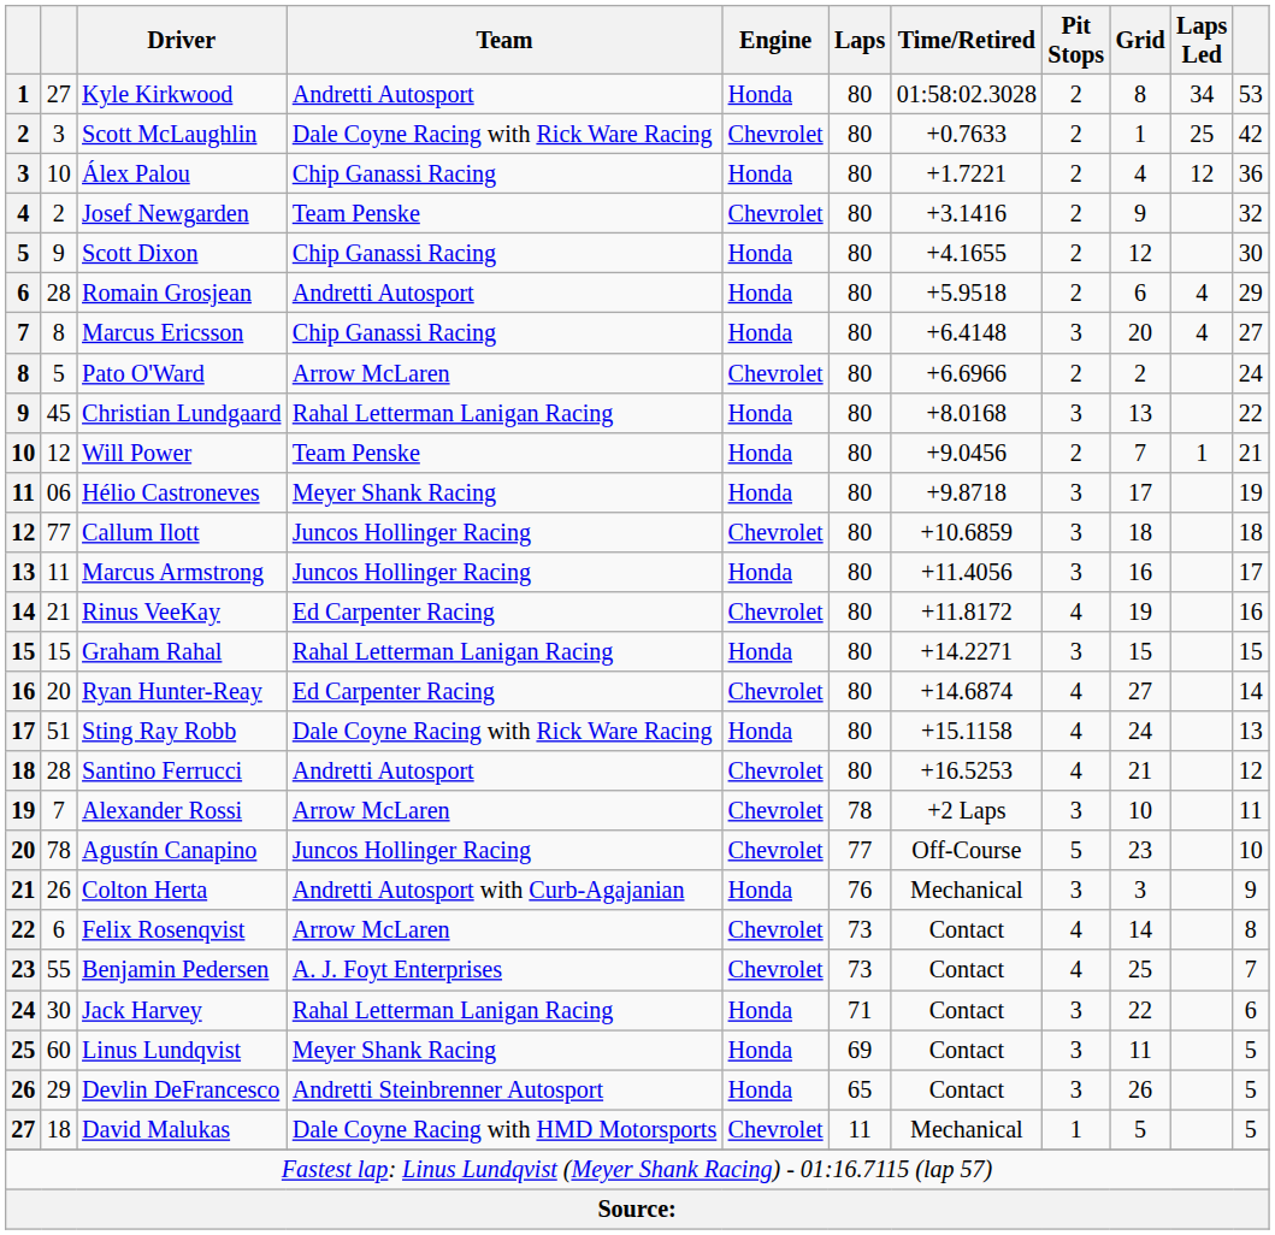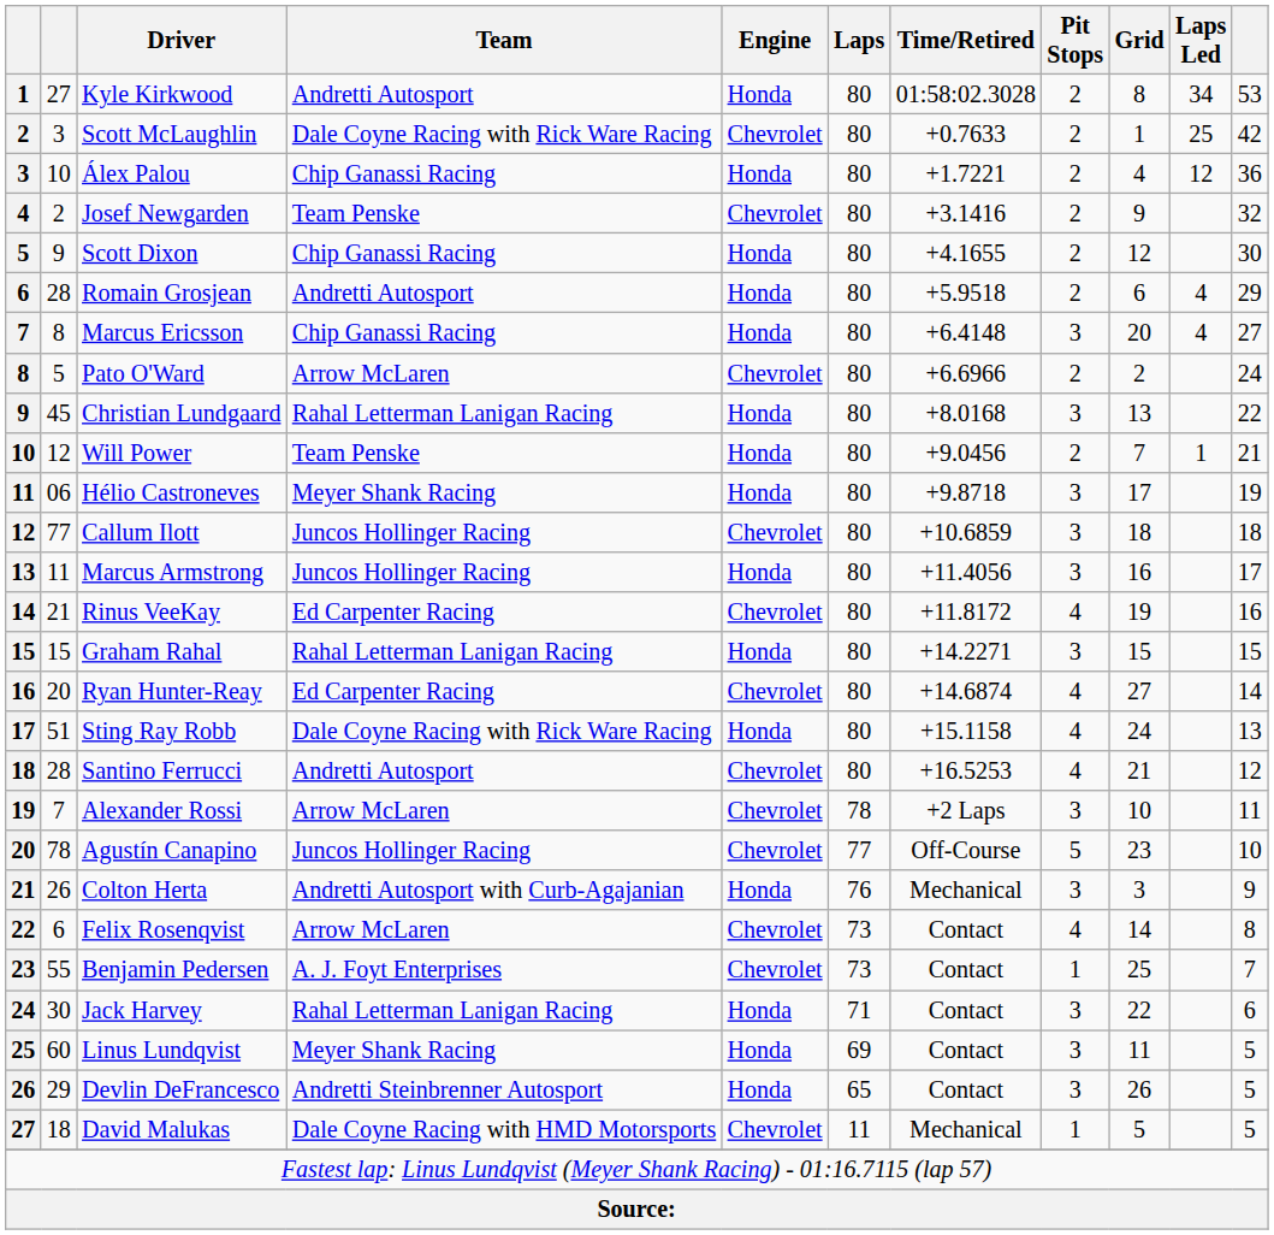 <table class="wikitable sortable" style="font-size:95%;">
 <tr>
 <th scope="col"></th>
 <th scope="col"></th>
 <th scope="col">Driver</th>
 <th scope="col">Team</th>
 <th scope="col">Engine</th>
 <th class="unsortable" scope="col">Laps</th>
 <th class="unsortable" scope="col">Time/Retired</th>
 <th scope="col">Pit<br>Stops</th>
 <th scope="col">Grid</th>
 <th scope="col">Laps<br>Led</th>
 <th scope="col"></th>
 </tr>
 <tr>
 <th>1</th>
 <td align="center">27</td>
 <td> <a href='#'>Kyle Kirkwood</a></td>
 <td><a href='#'>Andretti Autosport</a></td>
 <td><a href='#'>Honda</a></td>
 <td align="center">80</td>
 <td align="center">01:58:02.3028</td>
 <td align="center">2</td>
 <td align="center">8</td>
 <td align="center">34</td>
 <td align="center">53</td>
 </tr>
 <tr>
 <th>2</th>
 <td align="center">3</td>
 <td> <a href='#'>Scott McLaughlin</a></td>
 <td><a href='#'>Dale Coyne Racing</a> with <a href='#'>Rick Ware Racing</a></td>
 <td><a href='#'>Chevrolet</a></td>
 <td align="center">80</td>
 <td align="center">+0.7633</td>
 <td align="center">2</td>
 <td align="center">1</td>
 <td align="center">25</td>
 <td align="center">42</td>
 </tr>
 <tr>
 <th>3</th>
 <td align="center">10</td>
 <td> <a href='#'>Álex Palou</a></td>
 <td><a href='#'>Chip Ganassi Racing</a></td>
 <td><a href='#'>Honda</a></td>
 <td align="center">80</td>
 <td align="center">+1.7221</td>
 <td align="center">2</td>
 <td align="center">4</td>
 <td align="center">12</td>
 <td align="center">36</td>
 </tr>
 <tr>
 <th>4</th>
 <td align="center">2</td>
 <td> <a href='#'>Josef Newgarden</a></td>
 <td><a href='#'>Team Penske</a></td>
 <td><a href='#'>Chevrolet</a></td>
 <td align="center">80</td>
 <td align="center">+3.1416</td>
 <td align="center">2</td>
 <td align="center">9</td>
 <td align="center"></td>
 <td align="center">32</td>
 </tr>
 <tr>
 <th>5</th>
 <td align="center">9</td>
 <td> <a href='#'>Scott Dixon</a> <strong></strong></td>
 <td><a href='#'>Chip Ganassi Racing</a></td>
 <td><a href='#'>Honda</a></td>
 <td align="center">80</td>
 <td align="center">+4.1655</td>
 <td align="center">2</td>
 <td align="center">12</td>
 <td align="center"></td>
 <td align="center">30</td>
 </tr>
 <tr>
 <th>6</th>
 <td align="center">28</td>
 <td> <a href='#'>Romain Grosjean</a></td>
 <td><a href='#'>Andretti Autosport</a></td>
 <td><a href='#'>Honda</a></td>
 <td align="center">80</td>
 <td align="center">+5.9518</td>
 <td align="center">2</td>
 <td align="center">6</td>
 <td align="center">4</td>
 <td align="center">29</td>
 </tr>
 <tr>
 <th>7</th>
 <td align="center">8</td>
 <td> <a href='#'>Marcus Ericsson</a> <strong></strong></td>
 <td><a href='#'>Chip Ganassi Racing</a></td>
 <td><a href='#'>Honda</a></td>
 <td align="center">80</td>
 <td align="center">+6.4148</td>
 <td align="center">3</td>
 <td align="center">20</td>
 <td align="center">4</td>
 <td align="center">27</td>
 </tr>
 <tr>
 <th>8</th>
 <td align="center">5</td>
 <td> <a href='#'>Pato O'Ward</a></td>
 <td><a href='#'>Arrow McLaren</a></td>
 <td><a href='#'>Chevrolet</a></td>
 <td align="center">80</td>
 <td align="center">+6.6966</td>
 <td align="center">2</td>
 <td align="center">2</td>
 <td align="center"></td>
 <td align="center">24</td>
 </tr>
 <tr>
 <th>9</th>
 <td align="center">45</td>
 <td> <a href='#'>Christian Lundgaard</a></td>
 <td><a href='#'>Rahal Letterman Lanigan Racing</a></td>
 <td><a href='#'>Honda</a></td>
 <td align="center">80</td>
 <td align="center">+8.0168</td>
 <td align="center">3</td>
 <td align="center">13</td>
 <td align="center"></td>
 <td align="center">22</td>
 </tr>
 <tr>
 <th>10</th>
 <td align="center">12</td>
 <td> <a href='#'>Will Power</a></td>
 <td><a href='#'>Team Penske</a></td>
 <td><a href='#'>Honda</a></td>
 <td align="center">80</td>
 <td align="center">+9.0456</td>
 <td align="center">2</td>
 <td align="center">7</td>
 <td align="center">1</td>
 <td align="center">21</td>
 </tr>
 <tr>
 <th>11</th>
 <td align="center">06</td>
 <td> <a href='#'>Hélio Castroneves</a></td>
 <td><a href='#'>Meyer Shank Racing</a></td>
 <td><a href='#'>Honda</a></td>
 <td align="center">80</td>
 <td align="center">+9.8718</td>
 <td align="center">3</td>
 <td align="center">17</td>
 <td align="center"></td>
 <td align="center">19</td>
 </tr>
 <tr>
 <th>12</th>
 <td align="center">77</td>
 <td> <a href='#'>Callum Ilott</a></td>
 <td><a href='#'>Juncos Hollinger Racing</a></td>
 <td><a href='#'>Chevrolet</a></td>
 <td align="center">80</td>
 <td align="center">+10.6859</td>
 <td align="center">3</td>
 <td align="center">18</td>
 <td align="center"></td>
 <td align="center">18</td>
 </tr>
 <tr>
 <th>13</th>
 <td align="center">11</td>
 <td> <a href='#'>Marcus Armstrong</a> <strong></strong></td>
 <td><a href='#'>Juncos Hollinger Racing</a></td>
 <td><a href='#'>Honda</a></td>
 <td align="center">80</td>
 <td align="center">+11.4056</td>
 <td align="center">3</td>
 <td align="center">16</td>
 <td align="center"></td>
 <td align="center">17</td>
 </tr>
 <tr>
 <th>14</th>
 <td align="center">21</td>
 <td> <a href='#'>Rinus VeeKay</a></td>
 <td><a href='#'>Ed Carpenter Racing</a></td>
 <td><a href='#'>Chevrolet</a></td>
 <td align="center">80</td>
 <td align="center">+11.8172</td>
 <td align="center">4</td>
 <td align="center">19</td>
 <td align="center"></td>
 <td align="center">16</td>
 </tr>
 <tr>
 <th>15</th>
 <td align="center">15</td>
 <td> <a href='#'>Graham Rahal</a></td>
 <td><a href='#'>Rahal Letterman Lanigan Racing</a></td>
 <td><a href='#'>Honda</a></td>
 <td align="center">80</td>
 <td align="center">+14.2271</td>
 <td align="center">3</td>
 <td align="center">15</td>
 <td align="center"></td>
 <td align="center">15</td>
 </tr>
 <tr>
 <th>16</th>
 <td align="center">20</td>
 <td> <a href='#'>Ryan Hunter-Reay</a></td>
 <td><a href='#'>Ed Carpenter Racing</a></td>
 <td><a href='#'>Chevrolet</a></td>
 <td align="center">80</td>
 <td align="center">+14.6874</td>
 <td align="center">4</td>
 <td align="center">27</td>
 <td align="center"></td>
 <td align="center">14</td>
 </tr>
 <tr>
 <th>17</th>
 <td align="center">51</td>
 <td> <a href='#'>Sting Ray Robb</a> <strong></strong></td>
 <td><a href='#'>Dale Coyne Racing</a> with <a href='#'>Rick Ware Racing</a></td>
 <td><a href='#'>Honda</a></td>
 <td align="center">80</td>
 <td align="center">+15.1158</td>
 <td align="center">4</td>
 <td align="center">24</td>
 <td align="center"></td>
 <td align="center">13</td>
 </tr>
 <tr>
 <th>18</th>
 <td align="center">28</td>
 <td> <a href='#'>Santino Ferrucci</a></td>
 <td><a href='#'>Andretti Autosport</a></td>
 <td><a href='#'>Chevrolet</a></td>
 <td align="center">80</td>
 <td align="center">+16.5253</td>
 <td align="center">4</td>
 <td align="center">21</td>
 <td align="center"></td>
 <td align="center">12</td>
 </tr>
 <tr>
 <th>19</th>
 <td align="center">7</td>
 <td> <a href='#'>Alexander Rossi</a></td>
 <td><a href='#'>Arrow McLaren</a></td>
 <td><a href='#'>Chevrolet</a></td>
 <td align="center">78</td>
 <td align="center">+2 Laps</td>
 <td align="center">3</td>
 <td align="center">10</td>
 <td align="center"></td>
 <td align="center">11</td>
 </tr>
 <tr>
 <th>20</th>
 <td align="center">78</td>
 <td> <a href='#'>Agustín Canapino</a> <strong></strong></td>
 <td><a href='#'>Juncos Hollinger Racing</a></td>
 <td><a href='#'>Chevrolet</a></td>
 <td align="center">77</td>
 <td align="center">Off-Course</td>
 <td align="center">5</td>
 <td align="center">23</td>
 <td align="center"></td>
 <td align="center">10</td>
 </tr>
 <tr>
 <th>21</th>
 <td align="center">26</td>
 <td> <a href='#'>Colton Herta</a></td>
 <td><a href='#'>Andretti Autosport</a> with <a href='#'>Curb-Agajanian</a></td>
 <td><a href='#'>Honda</a></td>
 <td align="center">76</td>
 <td align="center">Mechanical</td>
 <td align="center">3</td>
 <td align="center">3</td>
 <td align="center"></td>
 <td align="center">9</td>
 </tr>
 <tr>
 <th>22</th>
 <td align="center">6</td>
 <td> <a href='#'>Felix Rosenqvist</a></td>
 <td><a href='#'>Arrow McLaren</a></td>
 <td><a href='#'>Chevrolet</a></td>
 <td align="center">73</td>
 <td align="center">Contact</td>
 <td align="center">4</td>
 <td align="center">14</td>
 <td align="center"></td>
 <td align="center">8</td>
 </tr>
 <tr>
 <th>23</th>
 <td align="center">55</td>
 <td> <a href='#'>Benjamin Pedersen</a> <strong></strong></td>
 <td><a href='#'>A. J. Foyt Enterprises</a></td>
 <td><a href='#'>Chevrolet</a></td>
 <td align="center">73</td>
 <td align="center">Contact</td>
-<td align="center">4</td>
+<td align="center">1</td>
 <td align="center">25</td>
 <td align="center"></td>
 <td align="center">7</td>
 </tr>
 <tr>
 <th>24</th>
 <td align="center">30</td>
 <td> <a href='#'>Jack Harvey</a></td>
 <td><a href='#'>Rahal Letterman Lanigan Racing</a></td>
 <td><a href='#'>Honda</a></td>
 <td align="center">71</td>
 <td align="center">Contact</td>
 <td align="center">3</td>
 <td align="center">22</td>
 <td align="center"></td>
 <td align="center">6</td>
 </tr>
 <tr>
 <th>25</th>
 <td align="center">60</td>
 <td> <a href='#'>Linus Lundqvist</a> <strong></strong></td>
 <td><a href='#'>Meyer Shank Racing</a></td>
 <td><a href='#'>Honda</a></td>
 <td align="center">69</td>
 <td align="center">Contact</td>
 <td align="center">3</td>
 <td align="center">11</td>
 <td align="center"></td>
 <td align="center">5</td>
 </tr>
 <tr>
 <th>26</th>
 <td align="center">29</td>
 <td> <a href='#'>Devlin DeFrancesco</a></td>
 <td><a href='#'>Andretti Steinbrenner Autosport</a></td>
 <td><a href='#'>Honda</a></td>
 <td align="center">65</td>
 <td align="center">Contact</td>
 <td align="center">3</td>
 <td align="center">26</td>
 <td align="center"></td>
 <td align="center">5</td>
 </tr>
 <tr>
 <th>27</th>
 <td align="center">18</td>
 <td> <a href='#'>David Malukas</a></td>
 <td><a href='#'>Dale Coyne Racing</a> with <a href='#'>HMD Motorsports</a></td>
 <td><a href='#'>Chevrolet</a></td>
 <td align="center">11</td>
 <td align="center">Mechanical</td>
 <td align="center">1</td>
 <td align="center">5</td>
 <td align="center"></td>
 <td align="center">5</td>
 </tr>
 <tr>
 </tr>
 <tr class="sortbottom">
 <td colspan="11" style="text-align:center"><em><a href='#'>Fastest lap</a>:  <a href='#'>Linus Lundqvist</a> (<a href='#'>Meyer Shank Racing</a>) - 01:16.7115 (lap 57)</em></td>
 </tr>
 <tr class="sortbottom">
 <th colspan="11">Source:</th>
 </tr>
 </table>
